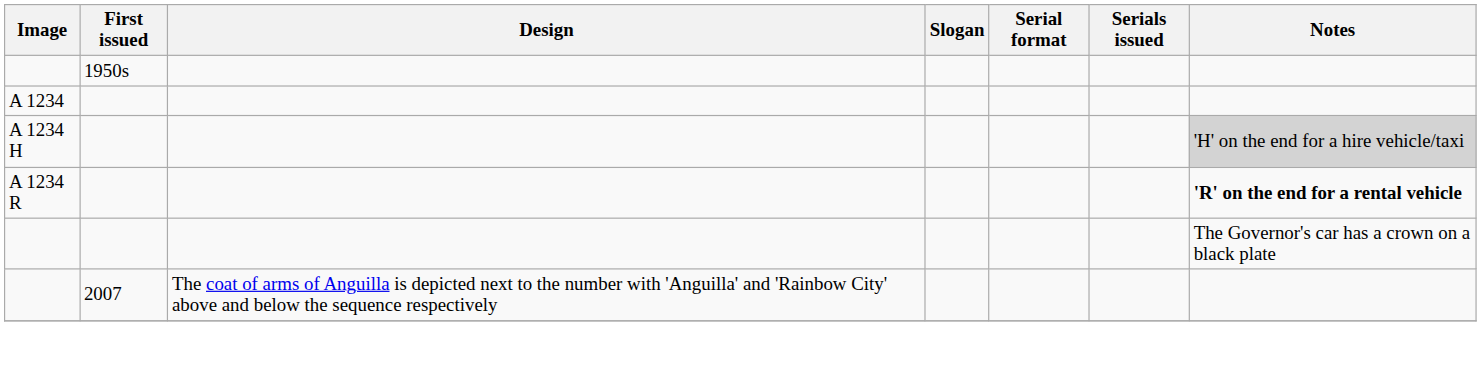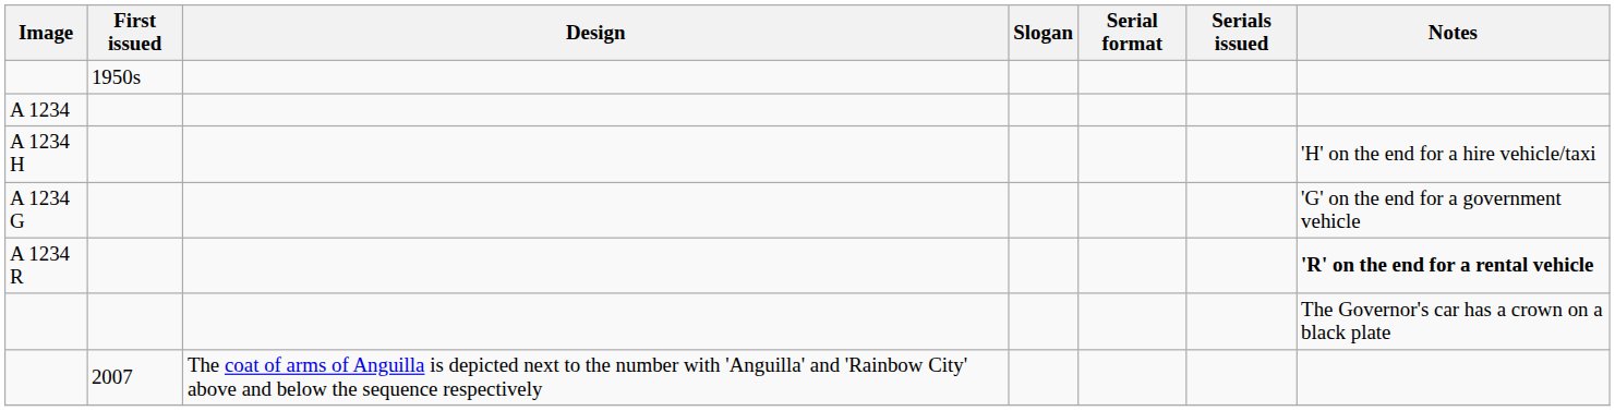 <table class="wikitable">
 <tr>
 <th>Image</th>
 <th>First issued</th>
 <th>Design</th>
 <th>Slogan</th>
 <th>Serial format</th>
 <th>Serials issued</th>
 <th>Notes</th>
 </tr>
 <tr>
 <td></td>
 <td>1950s</td>
 <td></td>
 <td></td>
 <td></td>
 <td></td>
 <td></td>
 </tr>
 <tr>
 <td><div>A 1234</div></td>
 <td></td>
 <td></td>
 <td></td>
 <td></td>
 <td></td>
 <td></td>
 </tr>
 <tr>
 <td><div>A 1234 H</div></td>
 <td></td>
 <td></td>
 <td></td>
 <td></td>
 <td></td>
-<td style="background: lightgrey;">'H' on the end for a hire vehicle/taxi</td>
+<td>'H' on the end for a hire vehicle/taxi</td>
+</tr>
+<tr>
+<td><div>A 1234 G</div></td>
+<td></td>
+<td></td>
+<td></td>
+<td></td>
+<td></td>
+<td>'G' on the end for a government vehicle</td>
 </tr>
 <tr>
 <td><div>A 1234 R</div></td>
 <td></td>
 <td></td>
 <td></td>
 <td></td>
 <td></td>
 <td><strong>'R' on the end for a rental vehicle</strong></td>
 </tr>
 <tr>
 <td><div></div></td>
 <td></td>
 <td></td>
 <td></td>
 <td></td>
 <td></td>
 <td>The Governor's car has a crown on a black plate</td>
 </tr>
 <tr>
 <td></td>
 <td>2007</td>
 <td>The <a href='#'>coat of arms of Anguilla</a> is depicted next to the number with 'Anguilla' and 'Rainbow City' above and below the sequence respectively</td>
 <td></td>
 <td></td>
 <td></td>
 <td></td>
 </tr>
 <tr>
 </tr>
 </table>
